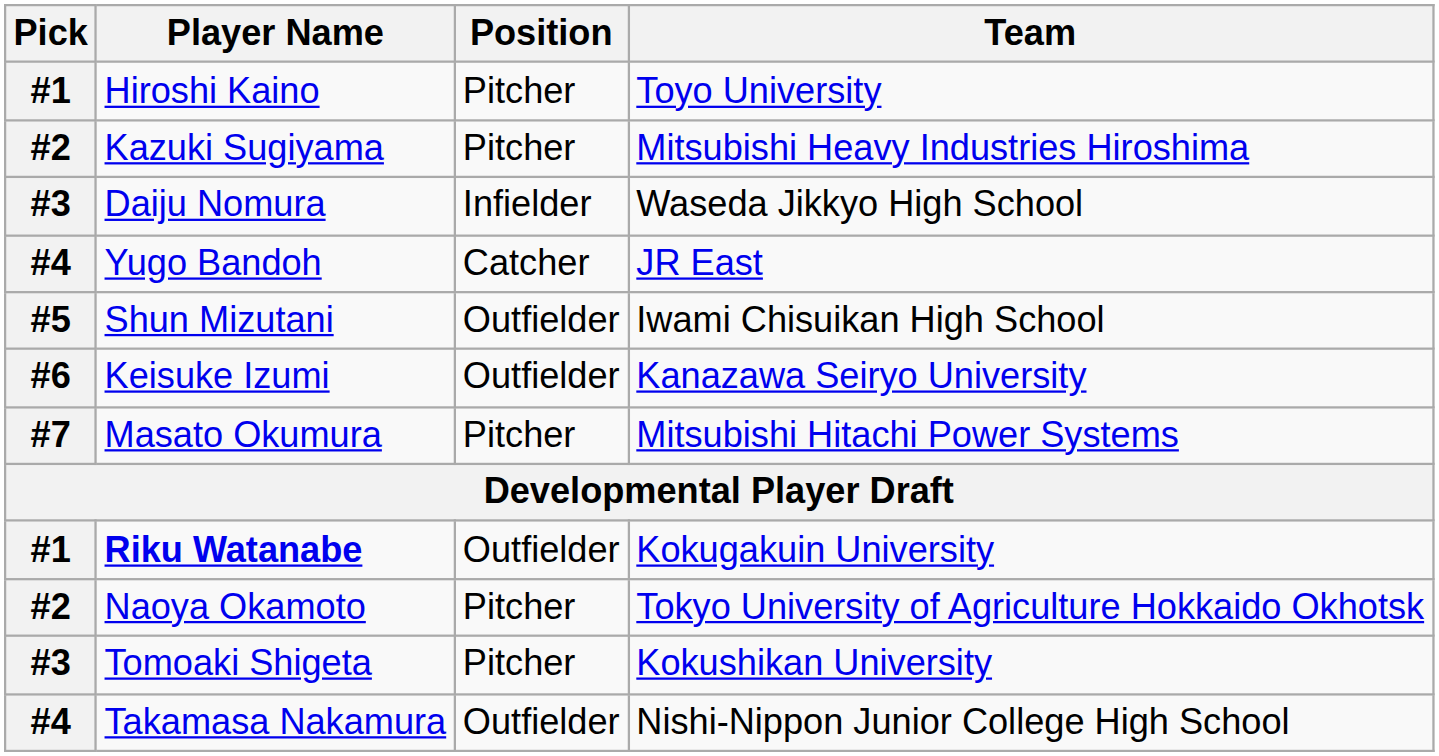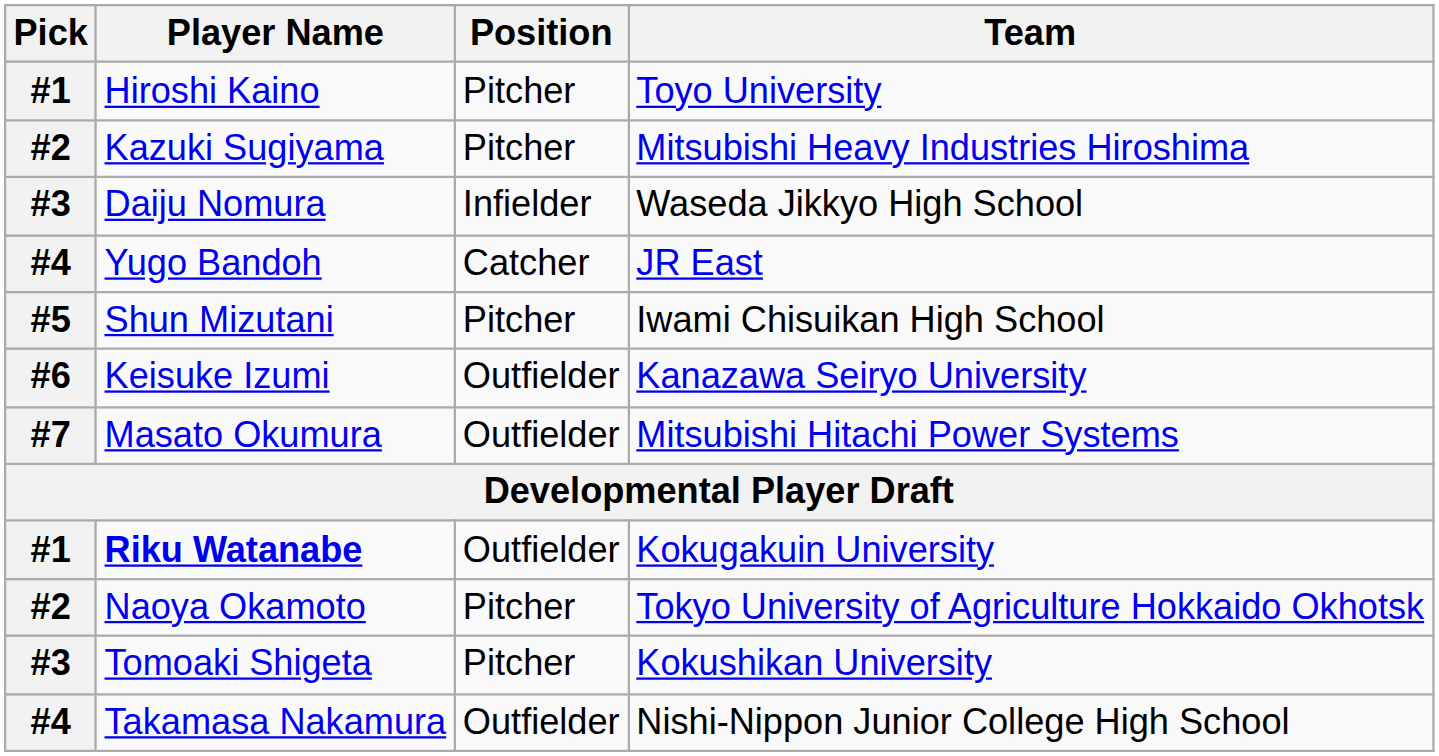 <table class="wikitable">
 <tr>
 <th>Pick</th>
 <th>Player Name</th>
 <th>Position</th>
 <th>Team</th>
 </tr>
 <tr>
 <th>#1</th>
 <td><a href='#'>Hiroshi Kaino</a></td>
 <td>Pitcher</td>
 <td><a href='#'>Toyo University</a></td>
 </tr>
 <tr>
 <th>#2</th>
 <td><a href='#'>Kazuki Sugiyama</a></td>
 <td>Pitcher</td>
 <td><a href='#'>Mitsubishi Heavy Industries Hiroshima</a></td>
 </tr>
 <tr>
 <th>#3</th>
 <td><a href='#'>Daiju Nomura</a></td>
 <td>Infielder</td>
 <td>Waseda Jikkyo High School</td>
 </tr>
 <tr>
 <th>#4</th>
 <td><a href='#'>Yugo Bandoh</a></td>
 <td>Catcher</td>
 <td><a href='#'>JR East</a></td>
 </tr>
 <tr>
 <th>#5</th>
 <td><a href='#'>Shun Mizutani</a></td>
-<td>Outfielder</td>
+<td>Pitcher</td>
 <td>Iwami Chisuikan High School</td>
 </tr>
 <tr>
 <th>#6</th>
 <td><a href='#'>Keisuke Izumi</a></td>
 <td>Outfielder</td>
 <td><a href='#'>Kanazawa Seiryo University</a></td>
 </tr>
 <tr>
 <th>#7</th>
 <td><a href='#'>Masato Okumura</a></td>
-<td>Pitcher</td>
+<td>Outfielder</td>
 <td><a href='#'>Mitsubishi Hitachi Power Systems</a></td>
 </tr>
 <tr>
 <th colspan="5">Developmental Player Draft</th>
 </tr>
 <tr>
 <th>#1</th>
 <td><strong><a href='#'>Riku Watanabe</a></strong></td>
 <td>Outfielder</td>
 <td><a href='#'>Kokugakuin University</a></td>
 </tr>
 <tr>
 <th>#2</th>
 <td><a href='#'>Naoya Okamoto</a></td>
 <td>Pitcher</td>
 <td><a href='#'>Tokyo University of Agriculture Hokkaido Okhotsk</a></td>
 </tr>
 <tr>
 <th>#3</th>
 <td><a href='#'>Tomoaki Shigeta</a></td>
 <td>Pitcher</td>
 <td><a href='#'>Kokushikan University</a></td>
 </tr>
 <tr>
 <th>#4</th>
 <td><a href='#'>Takamasa Nakamura</a></td>
 <td>Outfielder</td>
 <td>Nishi-Nippon Junior College High School</td>
 </tr>
 </table>
